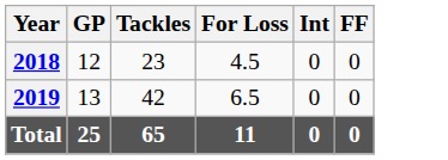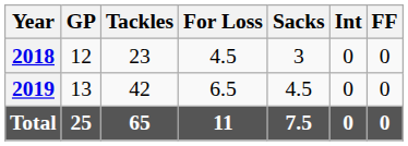 <table class="wikitable" style="text-align:center;">
 <tr>
 <th>Year</th>
 <th>GP</th>
 <th>Tackles</th>
 <th>For Loss</th>
+<th>Sacks</th>
 <th>Int</th>
 <th>FF</th>
 </tr>
 <tr>
 <th><a href='#'>2018</a></th>
 <td>12</td>
 <td>23</td>
 <td>4.5</td>
+<td>3</td>
 <td>0</td>
 <td>0</td>
 </tr>
 <tr>
 <th><a href='#'>2019</a></th>
 <td>13</td>
 <td>42</td>
 <td>6.5</td>
+<td>4.5</td>
 <td>0</td>
 <td>0</td>
 </tr>
 <tr style="background:#555; font-weight:bold; color:white;">
 <td>Total</td>
 <td>25</td>
 <td>65</td>
 <td>11</td>
+<td>7.5</td>
 <td>0</td>
 <td>0</td>
 </tr>
 </table>
